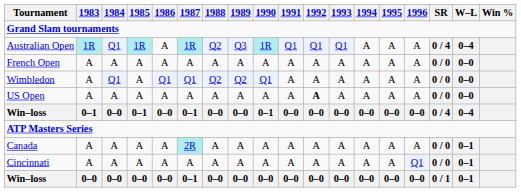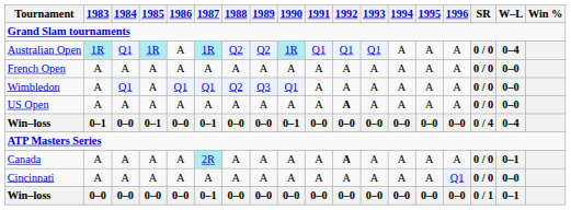 <table class=wikitable style=text-align:center;font-size:97%>
 <tr>
 <th>Tournament</th>
 <th><a href='#'>1983</a></th>
 <th><a href='#'>1984</a></th>
 <th><a href='#'>1985</a></th>
 <th><a href='#'>1986</a></th>
 <th><a href='#'>1987</a></th>
 <th><a href='#'>1988</a></th>
 <th><a href='#'>1989</a></th>
 <th><a href='#'>1990</a></th>
 <th><a href='#'>1991</a></th>
 <th><a href='#'>1992</a></th>
 <th><a href='#'>1993</a></th>
 <th><a href='#'>1994</a></th>
 <th><a href='#'>1995</a></th>
 <th><a href='#'>1996</a></th>
 <th>SR</th>
 <th>W–L</th>
 <th>Win %</th>
 </tr>
 <tr>
 <td colspan=23 align=left><strong><a href='#'>Grand Slam tournaments</a></strong></td>
 </tr>
 <tr>
 <td align=left><a href='#'>Australian Open</a></td>
 <td bgcolor=afeeee><a href='#'>1R</a></td>
 <td bgcolor=ecf2ff><a href='#'>Q1</a></td>
 <td bgcolor=afeeee><a href='#'>1R</a></td>
 <td>A</td>
 <td bgcolor=afeeee><a href='#'>1R</a></td>
 <td bgcolor=ecf2ff><a href='#'>Q2</a></td>
-<td bgcolor=ecf2ff><a href='#'>Q3</a></td>
+<td bgcolor=ecf2ff><a href='#'>Q2</a></td>
 <td bgcolor=afeeee><a href='#'>1R</a></td>
 <td bgcolor=ecf2ff><a href='#'>Q1</a></td>
 <td bgcolor=ecf2ff><a href='#'>Q1</a></td>
 <td bgcolor=ecf2ff><a href='#'>Q1</a></td>
 <td>A</td>
 <td>A</td>
 <td>A</td>
-<th>0 / 4</th>
+<th>0 / 0</th>
 <th>0–4</th>
 <th></th>
 </tr>
 <tr>
 <td align=left><a href='#'>French Open</a></td>
 <td>A</td>
 <td>A</td>
 <td>A</td>
 <td>A</td>
 <td>A</td>
 <td>A</td>
 <td>A</td>
 <td>A</td>
 <td>A</td>
 <td>A</td>
 <td>A</td>
 <td>A</td>
 <td>A</td>
 <td>A</td>
 <th>0 / 0</th>
 <th>0–0</th>
 <th></th>
 </tr>
 <tr>
 <td align=left><a href='#'>Wimbledon</a></td>
 <td>A</td>
 <td bgcolor=ecf2ff><a href='#'>Q1</a></td>
 <td>A</td>
 <td bgcolor=ecf2ff><a href='#'>Q1</a></td>
 <td bgcolor=ecf2ff><a href='#'>Q1</a></td>
 <td bgcolor=ecf2ff><a href='#'>Q2</a></td>
-<td bgcolor=ecf2ff><a href='#'>Q2</a></td>
+<td bgcolor=ecf2ff><a href='#'>Q3</a></td>
 <td bgcolor=ecf2ff><a href='#'>Q1</a></td>
 <td>A</td>
 <td>A</td>
 <td>A</td>
 <td>A</td>
 <td>A</td>
 <td>A</td>
 <th>0 / 0</th>
 <th>0–0</th>
 <th></th>
 </tr>
 <tr>
 <td align=left><a href='#'>US Open</a></td>
 <td>A</td>
 <td>A</td>
 <td>A</td>
 <td>A</td>
 <td>A</td>
 <td>A</td>
 <td>A</td>
 <td>A</td>
 <td>A</td>
 <td><strong>A</strong></td>
 <td>A</td>
 <td>A</td>
 <td>A</td>
 <td>A</td>
 <th>0 / 0</th>
 <th>0–0</th>
 <th></th>
 </tr>
 <tr>
 <th style=text-align:left>Win–loss</th>
 <th>0–1</th>
 <th>0–0</th>
 <th>0–1</th>
 <th>0–0</th>
 <th>0–1</th>
 <th>0–0</th>
 <th>0–0</th>
 <th>0–1</th>
 <th>0–0</th>
 <th>0–0</th>
 <th>0–0</th>
 <th>0–0</th>
 <th>0–0</th>
 <th>0–0</th>
 <th>0 / 4</th>
 <th>0–4</th>
 <th></th>
 </tr>
 <tr>
 <td colspan=23 align=left><strong><a href='#'>ATP Masters Series</a></strong></td>
 </tr>
 <tr>
 <td align=left><a href='#'>Canada</a></td>
 <td>A</td>
 <td>A</td>
 <td>A</td>
 <td>A</td>
 <td bgcolor=afeeee><a href='#'>2R</a></td>
 <td>A</td>
 <td>A</td>
 <td>A</td>
 <td>A</td>
-<td>A</td>
+<td><strong>A</strong></td>
 <td>A</td>
 <td>A</td>
 <td>A</td>
 <td>A</td>
 <th>0 / 0</th>
 <th>0–1</th>
 <th></th>
 </tr>
 <tr>
 <td align=left><a href='#'>Cincinnati</a></td>
 <td>A</td>
 <td>A</td>
 <td>A</td>
 <td>A</td>
 <td>A</td>
 <td>A</td>
 <td>A</td>
 <td>A</td>
 <td>A</td>
 <td>A</td>
 <td>A</td>
 <td>A</td>
 <td>A</td>
 <td bgcolor=ecf2ff><a href='#'>Q1</a></td>
 <th>0 / 0</th>
-<th>0–1</th>
+<th>0–0</th>
 <th></th>
 </tr>
 <tr>
 <th style=text-align:left>Win–loss</th>
 <th>0–0</th>
 <th>0–0</th>
 <th>0–0</th>
 <th>0–0</th>
 <th>0–1</th>
 <th>0–0</th>
 <th>0–0</th>
 <th>0–0</th>
 <th>0–0</th>
 <th>0–0</th>
 <th>0–0</th>
 <th>0–0</th>
 <th>0–0</th>
 <th>0–0</th>
 <th>0 / 1</th>
 <th>0–1</th>
 <th></th>
 </tr>
 </table>
